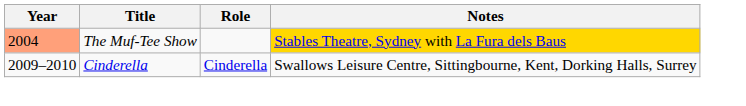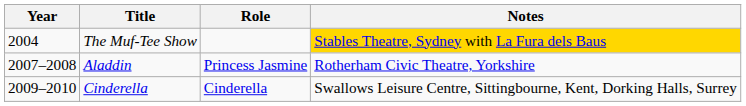 <table class=wikitable>
 <tr>
 <th>Year</th>
 <th>Title</th>
 <th>Role</th>
 <th>Notes</th>
 </tr>
 <tr>
-<td style="background: lightsalmon;">2004</td>
+<td>2004</td>
 <td><em>The Muf-Tee Show</em></td>
 <td></td>
 <td style="background: gold;"><a href='#'>Stables Theatre, Sydney</a> with <a href='#'>La Fura dels Baus</a></td>
+</tr>
+<tr>
+<td>2007–2008</td>
+<td><em><a href='#'>Aladdin</a></em></td>
+<td><a href='#'>Princess Jasmine</a></td>
+<td><a href='#'>Rotherham Civic Theatre, Yorkshire</a></td>
 </tr>
 <tr>
 <td>2009–2010</td>
 <td><em><a href='#'>Cinderella</a></em></td>
 <td><a href='#'>Cinderella</a></td>
 <td>Swallows Leisure Centre, Sittingbourne, Kent, Dorking Halls, Surrey</td>
 </tr>
 </table>
